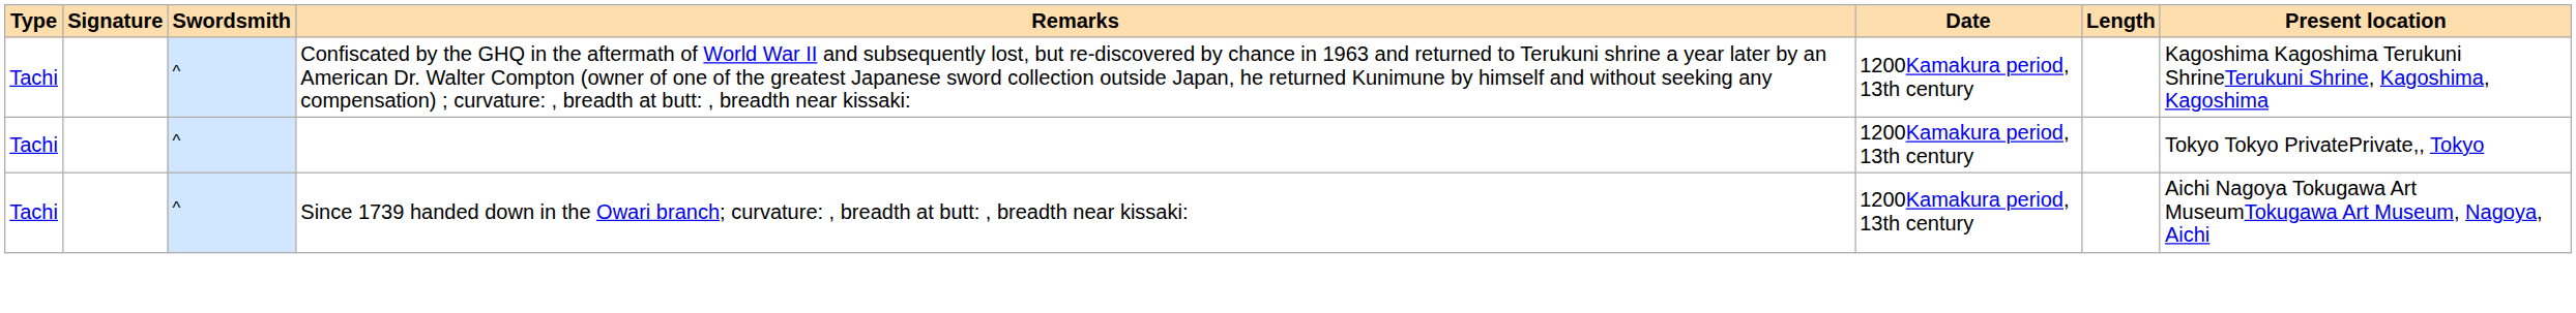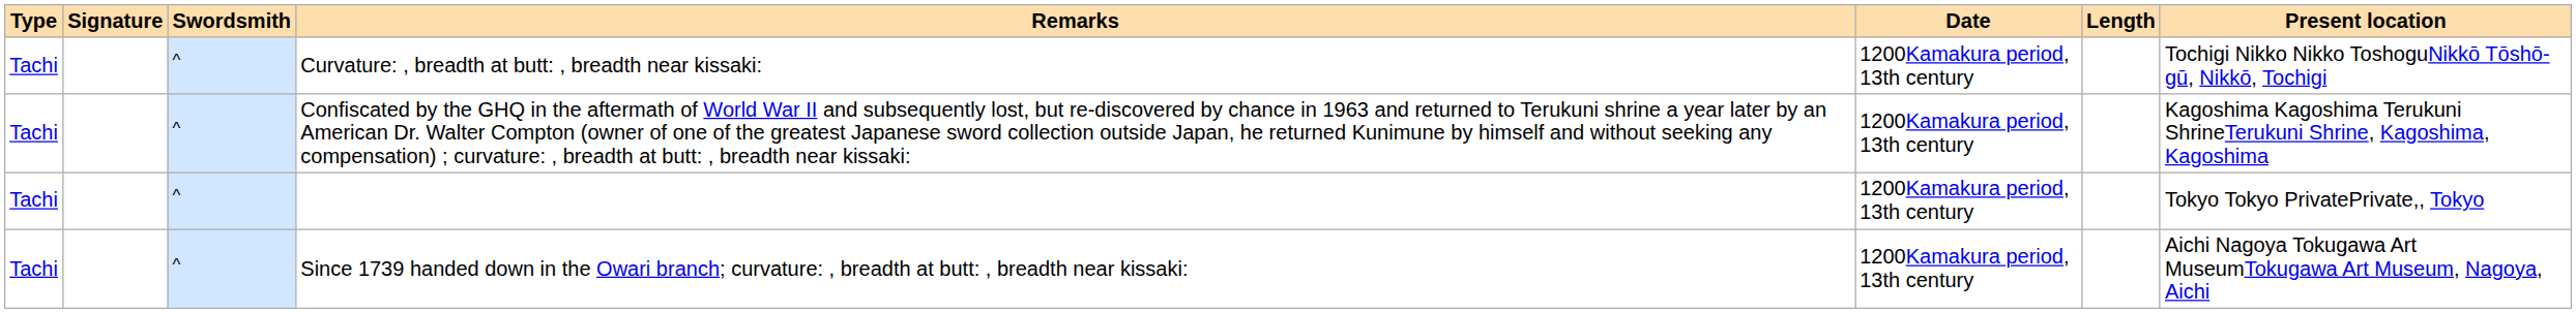 <table class="wikitable" style="width:100%; background:#fff;">
 <tr>
 <th style="background:#ffdead;">Type</th>
 <th style="background:#ffdead;">Signature</th>
 <th style="background:#ffdead;">Swordsmith</th>
 <th style="background:#ffdead;">Remarks</th>
 <th style="background:#ffdead;">Date</th>
 <th style="background:#ffdead;">Length</th>
 <th style="background:#ffdead;">Present location</th>
+</tr>
+<tr>
+<td><a href='#'>Tachi</a></td>
+<td></td>
+<td style="background:#D0E7FF"><sup>^</sup></td>
+<td>Curvature: , breadth at butt: , breadth near kissaki: </td>
+<td><span>1200</span><a href='#'>Kamakura period</a>, 13th century</td>
+<td></td>
+<td><span>Tochigi Nikko Nikko Toshogu</span><a href='#'>Nikkō Tōshō-gū</a>, <a href='#'>Nikkō</a>, <a href='#'>Tochigi</a></td>
 </tr>
 <tr>
 <td><a href='#'>Tachi</a></td>
 <td></td>
 <td style="background:#D0E7FF"><sup>^</sup></td>
 <td>Confiscated by the GHQ in the aftermath of <a href='#'>World War II</a> and subsequently lost, but re-discovered by chance in 1963 and returned to Terukuni shrine a year later by an American Dr. Walter Compton (owner of one of the greatest Japanese sword collection outside Japan, he returned Kunimune by himself and without seeking any compensation) ; curvature: , breadth at butt: , breadth near kissaki: </td>
 <td><span>1200</span><a href='#'>Kamakura period</a>, 13th century</td>
 <td></td>
 <td><span>Kagoshima Kagoshima Terukuni Shrine</span><a href='#'>Terukuni Shrine</a>, <a href='#'>Kagoshima</a>, <a href='#'>Kagoshima</a></td>
 </tr>
 <tr>
 <td><a href='#'>Tachi</a></td>
 <td></td>
 <td style="background:#D0E7FF"><sup>^</sup></td>
 <td></td>
 <td><span>1200</span><a href='#'>Kamakura period</a>, 13th century</td>
 <td></td>
 <td><span>Tokyo Tokyo Private</span>Private,, <a href='#'>Tokyo</a></td>
 </tr>
 <tr>
 <td><a href='#'>Tachi</a></td>
 <td></td>
 <td style="background:#D0E7FF"><sup>^</sup></td>
 <td>Since 1739 handed down in the <a href='#'>Owari branch</a>; curvature: , breadth at butt: , breadth near kissaki: </td>
 <td><span>1200</span><a href='#'>Kamakura period</a>, 13th century</td>
 <td></td>
 <td><span>Aichi Nagoya Tokugawa Art Museum</span><a href='#'>Tokugawa Art Museum</a>, <a href='#'>Nagoya</a>, <a href='#'>Aichi</a></td>
 </tr>
 </table>
